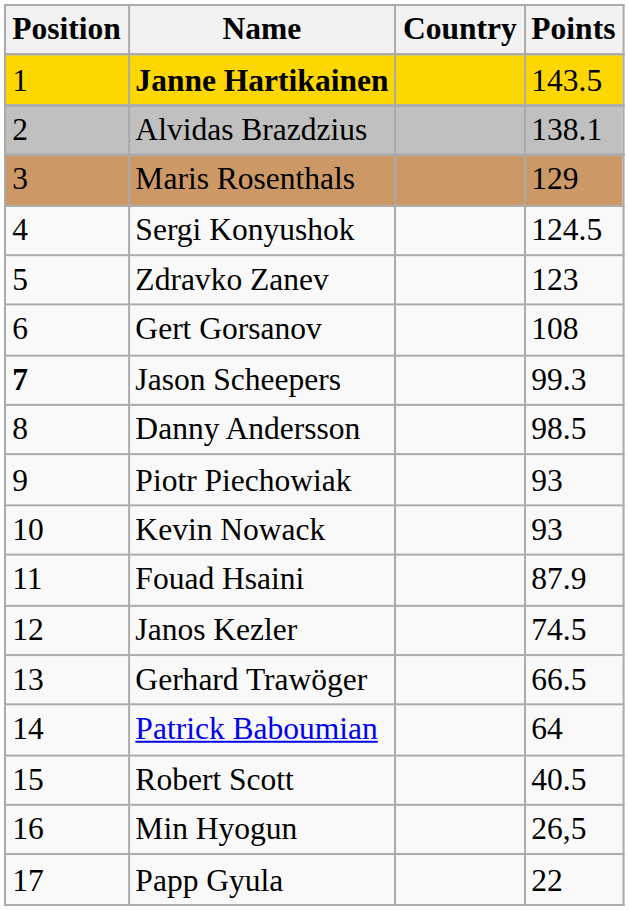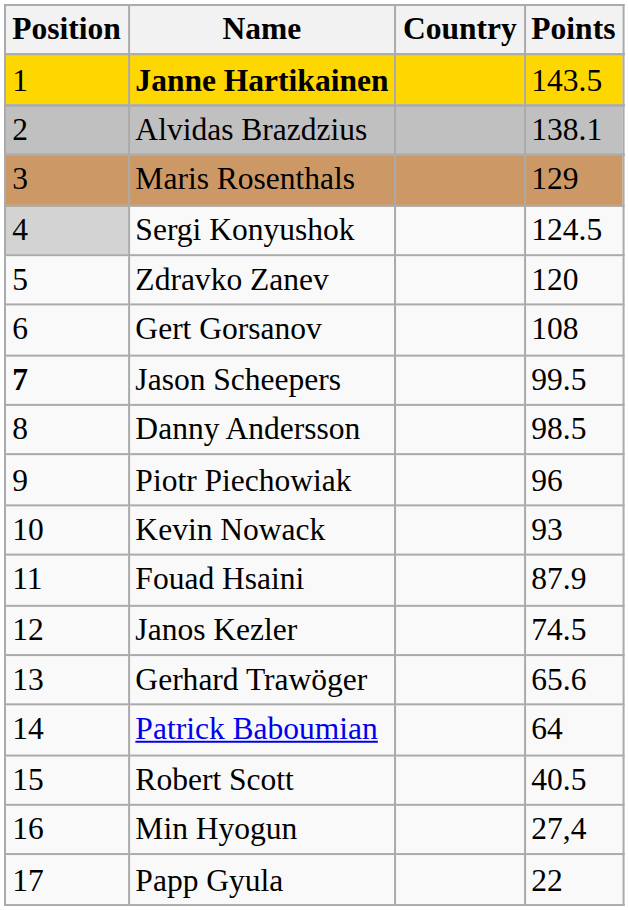 <table class="wikitable">
 <tr>
 <th>Position</th>
 <th>Name</th>
 <th>Country</th>
 <th>Points</th>
 </tr>
 <tr>
 </tr>
 <tr style="background:gold;">
 <td>1</td>
 <td><strong>Janne Hartikainen</strong></td>
 <td></td>
 <td>143.5</td>
 </tr>
 <tr>
 </tr>
 <tr style="background:silver;">
 <td>2</td>
 <td>Alvidas Brazdzius</td>
 <td></td>
 <td>138.1</td>
 </tr>
 <tr>
 </tr>
 <tr style="background:#c96;">
 <td>3</td>
 <td>Maris Rosenthals</td>
 <td></td>
 <td>129</td>
 </tr>
 <tr>
-<td>4</td>
+<td style="background: lightgrey;">4</td>
 <td>Sergi Konyushok</td>
 <td></td>
 <td>124.5</td>
 </tr>
 <tr>
 <td>5</td>
 <td>Zdravko Zanev</td>
 <td></td>
-<td>123</td>
+<td>120</td>
 </tr>
 <tr>
 <td>6</td>
 <td>Gert Gorsanov</td>
 <td></td>
 <td>108</td>
 </tr>
 <tr>
 <td><strong>7</strong></td>
 <td>Jason Scheepers</td>
 <td></td>
-<td>99.3</td>
+<td>99.5</td>
 </tr>
 <tr>
 <td>8</td>
 <td>Danny Andersson</td>
 <td></td>
 <td>98.5</td>
 </tr>
 <tr>
 <td>9</td>
 <td>Piotr Piechowiak</td>
 <td></td>
-<td>93</td>
+<td>96</td>
 </tr>
 <tr>
 <td>10</td>
 <td>Kevin Nowack</td>
 <td></td>
 <td>93</td>
 </tr>
 <tr>
 <td>11</td>
 <td>Fouad Hsaini</td>
 <td></td>
 <td>87.9</td>
 </tr>
 <tr>
 <td>12</td>
 <td>Janos Kezler</td>
 <td></td>
 <td>74.5</td>
 </tr>
 <tr>
 <td>13</td>
 <td>Gerhard Trawöger</td>
 <td></td>
-<td>66.5</td>
+<td>65.6</td>
 </tr>
 <tr>
 <td>14</td>
 <td><a href='#'>Patrick Baboumian</a></td>
 <td></td>
 <td>64</td>
 </tr>
 <tr>
 <td>15</td>
 <td>Robert Scott</td>
 <td></td>
 <td>40.5</td>
 </tr>
 <tr>
 <td>16</td>
 <td>Min Hyogun</td>
 <td></td>
-<td>26,5</td>
+<td>27,4</td>
 </tr>
 <tr>
 <td>17</td>
 <td>Papp Gyula</td>
 <td></td>
 <td>22</td>
 </tr>
 <tr>
 </tr>
 </table>
